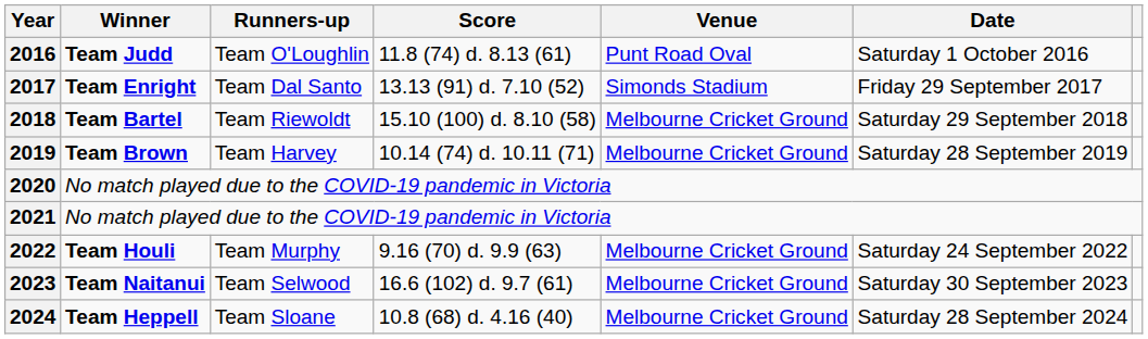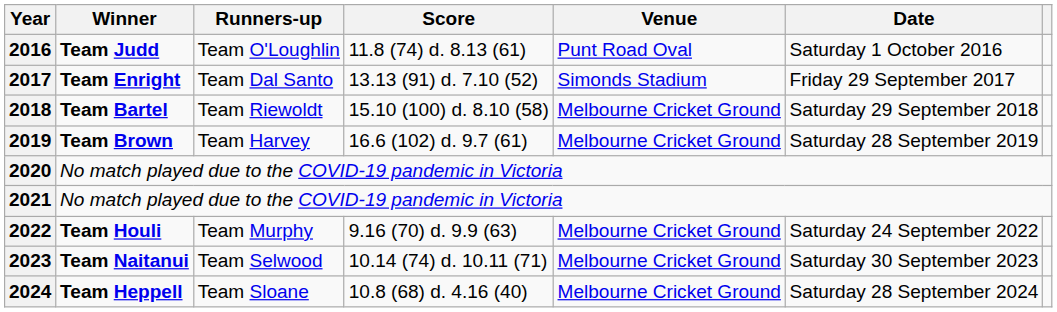 <table class="wikitable sortable" style="text-align:left">
 <tr>
 <th align="center">Year</th>
 <th>Winner</th>
 <th>Runners-up</th>
 <th>Score</th>
 <th>Venue</th>
 <th>Date</th>
 <th align="center"></th>
 </tr>
 <tr>
 <th align="center">2016</th>
 <td><strong>Team <a href='#'>Judd</a></strong></td>
 <td>Team <a href='#'>O'Loughlin</a></td>
 <td>11.8 (74) d. 8.13 (61)</td>
 <td><a href='#'>Punt Road Oval</a></td>
 <td>Saturday 1 October 2016</td>
 <td></td>
 </tr>
 <tr>
 <th align="center">2017</th>
 <td><strong>Team <a href='#'>Enright</a></strong></td>
 <td>Team <a href='#'>Dal Santo</a></td>
 <td>13.13 (91) d. 7.10 (52)</td>
 <td><a href='#'>Simonds Stadium</a></td>
 <td>Friday 29 September 2017</td>
 <td></td>
 </tr>
 <tr>
 <th align="center">2018</th>
 <td><strong>Team <a href='#'>Bartel</a></strong></td>
 <td>Team <a href='#'>Riewoldt</a></td>
 <td>15.10 (100) d. 8.10 (58)</td>
 <td><a href='#'>Melbourne Cricket Ground</a></td>
 <td>Saturday 29 September 2018</td>
 <td></td>
 </tr>
 <tr>
 <th align="center">2019</th>
 <td><strong>Team <a href='#'>Brown</a></strong></td>
 <td>Team <a href='#'>Harvey</a></td>
-<td>10.14 (74) d. 10.11 (71)</td>
+<td>16.6 (102) d. 9.7 (61)</td>
 <td><a href='#'>Melbourne Cricket Ground</a></td>
 <td>Saturday 28 September 2019</td>
 <td></td>
 </tr>
 <tr>
 <th align="center">2020</th>
 <td colspan="6"><em>No match played due to the <a href='#'>COVID-19 pandemic in Victoria</a></em></td>
 </tr>
 <tr>
 <th align="center">2021</th>
 <td colspan="6"><em>No match played due to the <a href='#'>COVID-19 pandemic in Victoria</a></em></td>
 </tr>
 <tr>
 <th align="center">2022</th>
 <td><strong>Team <a href='#'>Houli</a></strong></td>
 <td>Team <a href='#'>Murphy</a></td>
 <td>9.16 (70) d. 9.9 (63)</td>
 <td><a href='#'>Melbourne Cricket Ground</a></td>
 <td>Saturday 24 September 2022</td>
 <td></td>
 </tr>
 <tr>
 <th align="center">2023</th>
 <td><strong>Team <a href='#'>Naitanui</a></strong></td>
 <td>Team <a href='#'>Selwood</a></td>
-<td>16.6 (102) d. 9.7 (61)</td>
+<td>10.14 (74) d. 10.11 (71)</td>
 <td><a href='#'>Melbourne Cricket Ground</a></td>
 <td>Saturday 30 September 2023</td>
 <td></td>
 </tr>
 <tr>
 <th align="center">2024</th>
 <td><strong>Team <a href='#'>Heppell</a></strong></td>
 <td>Team <a href='#'>Sloane</a></td>
 <td>10.8 (68) d. 4.16 (40)</td>
 <td><a href='#'>Melbourne Cricket Ground</a></td>
 <td>Saturday 28 September 2024</td>
 <td></td>
 </tr>
 </table>
